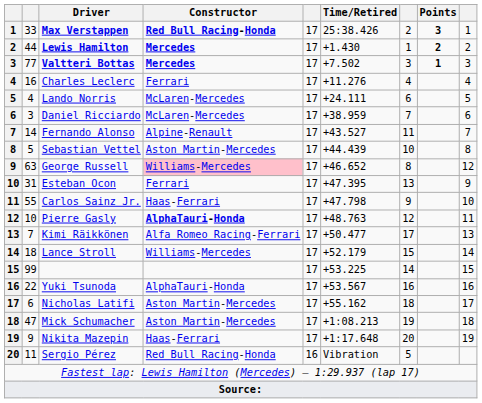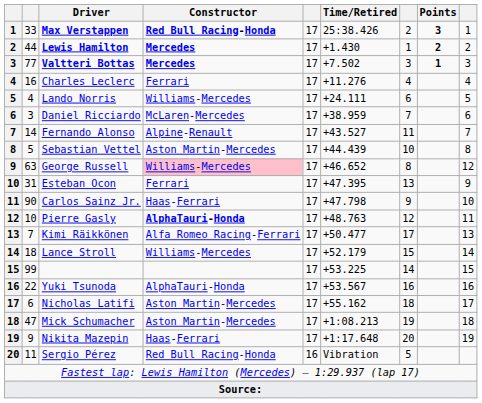 <table class="wikitable sortable" style="font-size: 85%;">
 <tr>
 <th scope="col"></th>
 <th scope="col"></th>
 <th scope="col">Driver</th>
 <th scope="col">Constructor</th>
 <th scope="col" class="unsortable"></th>
 <th scope="col" class="unsortable">Time/Retired</th>
 <th scope="col"></th>
 <th scope="col">Points</th>
 <th scope="col"></th>
 </tr>
 <tr>
 <th>1</th>
 <td align="center">33</td>
 <td data-sort-value="ver"><strong> <a href='#'>Max Verstappen</a></strong></td>
 <td><strong><a href='#'>Red Bull Racing</a>-<a href='#'>Honda</a></strong></td>
 <td>17</td>
 <td>25:38.426</td>
 <td align="center">2</td>
 <td align="center"><strong>3</strong></td>
 <td align="center">1</td>
 </tr>
 <tr>
 <th>2</th>
 <td align="center">44</td>
 <td data-sort-value="ham"><strong> <a href='#'>Lewis Hamilton</a></strong></td>
 <td><a href='#'><strong>Mercedes</strong></a></td>
 <td>17</td>
 <td>+1.430</td>
 <td align="center">1</td>
 <td align="center"><strong>2</strong></td>
 <td align="center">2</td>
 </tr>
 <tr>
 <th>3</th>
 <td align="center">77</td>
 <td data-sort-value="bot"><strong> <a href='#'>Valtteri Bottas</a></strong></td>
 <td><strong><a href='#'>Mercedes</a></strong></td>
 <td>17</td>
 <td>+7.502</td>
 <td align="center">3</td>
 <td align="center"><strong>1</strong></td>
 <td align="center">3</td>
 </tr>
 <tr>
 <th>4</th>
 <td align="center">16</td>
 <td data-sort-value="lec"> <a href='#'>Charles Leclerc</a></td>
 <td><a href='#'>Ferrari</a></td>
 <td>17</td>
 <td>+11.276</td>
 <td align="center">4</td>
 <td align="center"></td>
 <td align="center">4</td>
 </tr>
 <tr>
 <th>5</th>
 <td align="center">4</td>
 <td data-sort-value="nor"> <a href='#'>Lando Norris</a></td>
-<td><a href='#'>McLaren</a>-<a href='#'>Mercedes</a></td>
+<td nowrap=""><a href='#'>Williams</a>-<a href='#'>Mercedes</a></td>
 <td>17</td>
 <td>+24.111</td>
 <td align="center">6</td>
 <td align="center"></td>
 <td align="center">5</td>
 </tr>
 <tr>
 <th>6</th>
 <td align="center">3</td>
 <td data-sort-value="ric"> <a href='#'>Daniel Ricciardo</a></td>
 <td><a href='#'>McLaren</a>-<a href='#'>Mercedes</a></td>
 <td>17</td>
 <td>+38.959</td>
 <td align="center">7</td>
 <td align="center"></td>
 <td align="center">6</td>
 </tr>
 <tr>
 <th>7</th>
 <td align="center">14</td>
 <td data-sort-value="alo"> <a href='#'>Fernando Alonso</a></td>
 <td><a href='#'>Alpine</a>-<a href='#'>Renault</a></td>
 <td>17</td>
 <td>+43.527</td>
 <td align="center">11</td>
 <td align="center"></td>
 <td align="center">7</td>
 </tr>
 <tr>
 <th>8</th>
 <td align="center">5</td>
 <td data-sort-value="vet"> <a href='#'>Sebastian Vettel</a></td>
 <td><a href='#'>Aston Martin</a>-<a href='#'>Mercedes</a></td>
 <td>17</td>
 <td>+44.439</td>
 <td align="center">10</td>
 <td align="center"></td>
 <td align="center">8</td>
 </tr>
 <tr>
 <th>9</th>
 <td align="center">63</td>
 <td data-sort-value="rus"> <a href='#'>George Russell</a></td>
 <td nowrap="" style="background: pink;"><a href='#'>Williams</a>-<a href='#'>Mercedes</a></td>
 <td>17</td>
 <td>+46.652</td>
 <td align="center">8</td>
 <td align="center"></td>
 <td align="center">12</td>
 </tr>
 <tr>
 <th>10</th>
 <td align="center">31</td>
 <td data-sort-value="oco"> <a href='#'>Esteban Ocon</a></td>
 <td><a href='#'>Ferrari</a></td>
 <td>17</td>
 <td>+47.395</td>
 <td align="center">13</td>
 <td align="center"></td>
 <td align="center">9</td>
 </tr>
 <tr>
 <th>11</th>
-<td align="center">55</td>
+<td align="center">90</td>
 <td data-sort-value="sai"> <a href='#'>Carlos Sainz Jr.</a></td>
 <td><a href='#'>Haas</a>-<a href='#'>Ferrari</a></td>
 <td>17</td>
 <td>+47.798</td>
 <td align="center">9</td>
 <td align="center"></td>
 <td align="center">10</td>
 </tr>
 <tr>
 <th>12</th>
 <td align="center">10</td>
 <td data-sort-value="gas"> <a href='#'>Pierre Gasly</a></td>
 <td><strong><a href='#'>AlphaTauri</a>-<a href='#'>Honda</a></strong></td>
 <td>17</td>
 <td>+48.763</td>
 <td align="center">12</td>
 <td align="center"></td>
 <td align="center">11</td>
 </tr>
 <tr>
 <th>13</th>
 <td align="center">7</td>
 <td data-sort-value="rai"> <a href='#'>Kimi Räikkönen</a></td>
 <td><a href='#'>Alfa Romeo Racing</a>-<a href='#'>Ferrari</a></td>
 <td>17</td>
 <td>+50.477</td>
 <td align="center">17</td>
 <td align="center"></td>
 <td align="center">13</td>
 </tr>
 <tr>
 <th>14</th>
 <td align="center">18</td>
 <td data-sort-value="str"> <a href='#'>Lance Stroll</a></td>
 <td><a href='#'>Williams</a>-<a href='#'>Mercedes</a></td>
 <td>17</td>
 <td>+52.179</td>
 <td align="center">15</td>
 <td align="center"></td>
 <td align="center">14</td>
 </tr>
 <tr>
 <th>15</th>
 <td align="center">99</td>
 <td data-sort-value="gio"></td>
 <td></td>
 <td>17</td>
 <td>+53.225</td>
 <td align="center">14</td>
 <td align="center"></td>
 <td align="center">15</td>
 </tr>
 <tr>
 <th>16</th>
 <td align="center">22</td>
 <td data-sort-value="tsu"> <a href='#'>Yuki Tsunoda</a></td>
 <td><a href='#'>AlphaTauri</a>-<a href='#'>Honda</a></td>
 <td>17</td>
 <td>+53.567</td>
 <td align="center">16</td>
 <td align="center"></td>
 <td align="center">16</td>
 </tr>
 <tr>
 <th>17</th>
 <td align="center">6</td>
 <td data-sort-value="lat"> <a href='#'>Nicholas Latifi</a></td>
 <td><a href='#'>Aston Martin</a>-<a href='#'>Mercedes</a></td>
 <td>17</td>
 <td>+55.162</td>
 <td align="center">18</td>
 <td align="center"></td>
 <td align="center">17</td>
 </tr>
 <tr>
 <th>18</th>
 <td align="center">47</td>
 <td data-sort-value="sch"> <a href='#'>Mick Schumacher</a></td>
 <td><a href='#'>Aston Martin</a>-<a href='#'>Mercedes</a></td>
 <td>17</td>
 <td>+1:08.213</td>
 <td align="center">19</td>
 <td align="center"></td>
 <td align="center">18</td>
 </tr>
 <tr>
 <th>19</th>
 <td align="center">9</td>
 <td data-sort-value="maz"><a href='#'>Nikita Mazepin</a></td>
 <td><a href='#'>Haas</a>-<a href='#'>Ferrari</a></td>
 <td>17</td>
 <td>+1:17.648</td>
 <td align="center">20</td>
 <td align="center"></td>
 <td align="center">19</td>
 </tr>
 <tr>
 <th>20</th>
 <td align="center">11</td>
 <td data-sort-value="per"> <a href='#'>Sergio Pérez</a></td>
 <td><a href='#'>Red Bull Racing</a>-<a href='#'>Honda</a></td>
 <td>16</td>
 <td>Vibration</td>
 <td align="center">5</td>
 <td align="center"></td>
 <td align="center"></td>
 </tr>
 <tr class="sortbottom">
 <td colspan="9" align="center"><em><a href='#'>Fastest lap</a>:</em>  <em><a href='#'>Lewis Hamilton</a> (<a href='#'>Mercedes</a>) – 1:29.937  (lap 17)</em></td>
 </tr>
 <tr class="sortbottom">
 <td colspan="9" style="background-color:#EAECF0;text-align:center"><strong>Source:</strong></td>
 </tr>
 </table>
